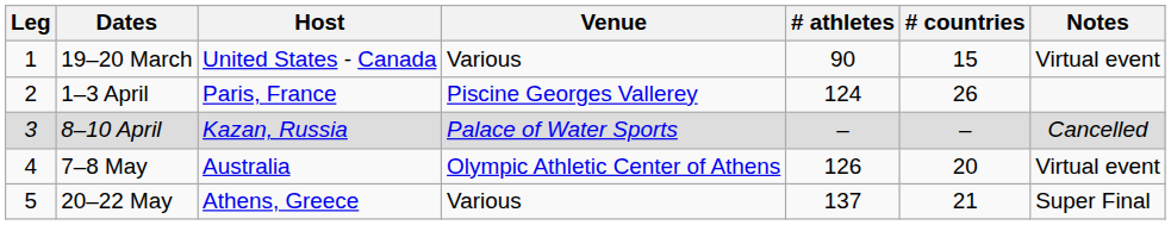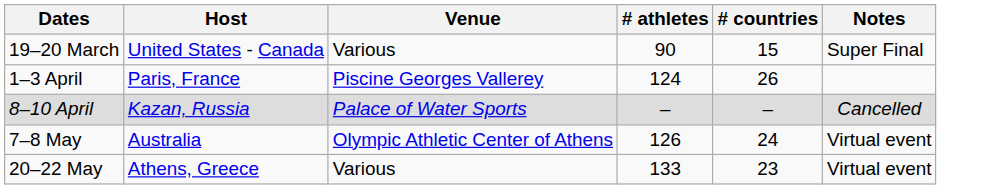 <table class=wikitable>
 <tr>
-<th>Leg</th>
 <th>Dates</th>
 <th>Host</th>
 <th>Venue</th>
 <th># athletes</th>
 <th># countries</th>
 <th>Notes</th>
 </tr>
 <tr>
-<td align=center>1</td>
 <td>19–20 March</td>
 <td> <a href='#'>United States</a> -  <a href='#'>Canada</a></td>
 <td>Various</td>
 <td style="text-align:center;">90</td>
 <td style="text-align:center;">15</td>
-<td>Virtual event</td>
+<td>Super Final</td>
 </tr>
 <tr>
-<td align=center>2</td>
 <td>1–3 April</td>
 <td> <a href='#'>Paris, France</a></td>
 <td><a href='#'>Piscine Georges Vallerey</a></td>
 <td style="text-align:center;">124</td>
 <td style="text-align:center;">26</td>
 <td></td>
 </tr>
 <tr>
-<td bgcolor="#DDDDDD" align=center><em>3</em></td>
 <td bgcolor="#DDDDDD"><em>8–10 April</em></td>
 <td bgcolor="#DDDDDD"><em> <a href='#'>Kazan, Russia</a></em></td>
 <td bgcolor="#DDDDDD"><em><a href='#'>Palace of Water Sports</a></em></td>
 <td bgcolor="#DDDDDD" style="text-align:center;">–</td>
 <td bgcolor="#DDDDDD" style="text-align:center;">–</td>
 <td bgcolor="#DDDDDD"  align="center"><em>Cancelled</em></td>
 </tr>
 <tr>
-<td align=center>4</td>
 <td>7–8 May</td>
 <td> <a href='#'>Australia</a></td>
 <td><a href='#'>Olympic Athletic Center of Athens</a></td>
 <td style="text-align:center;">126</td>
-<td style="text-align:center;">20</td>
+<td style="text-align:center;">24</td>
 <td>Virtual event</td>
 </tr>
 <tr>
-<td align=center>5</td>
 <td>20–22 May</td>
 <td> <a href='#'>Athens, Greece</a></td>
 <td>Various</td>
-<td style="text-align:center;">137</td>
-<td style="text-align:center;">21</td>
-<td>Super Final</td>
+<td style="text-align:center;">133</td>
+<td style="text-align:center;">23</td>
+<td>Virtual event</td>
 </tr>
 </table>
